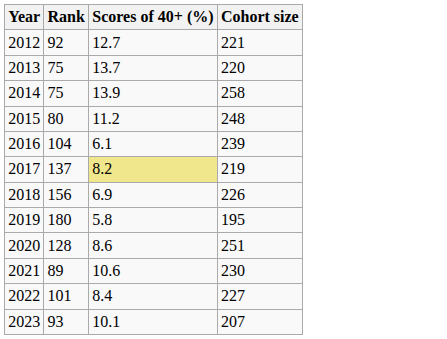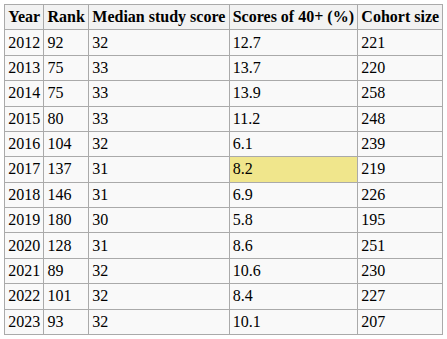 <table class="wikitable">
 <tr>
 <th>Year</th>
 <th>Rank</th>
+<th>Median study score</th>
 <th>Scores of 40+ (%)</th>
 <th>Cohort size</th>
 </tr>
 <tr>
 <td>2012</td>
 <td>92</td>
+<td>32</td>
 <td>12.7</td>
 <td>221</td>
 </tr>
 <tr>
 <td>2013</td>
 <td>75</td>
+<td>33</td>
 <td>13.7</td>
 <td>220</td>
 </tr>
 <tr>
 <td>2014</td>
 <td>75</td>
+<td>33</td>
 <td>13.9</td>
 <td>258</td>
 </tr>
 <tr>
 <td>2015</td>
 <td>80</td>
+<td>33</td>
 <td>11.2</td>
 <td>248</td>
 </tr>
 <tr>
 <td>2016</td>
 <td>104</td>
+<td>32</td>
 <td>6.1</td>
 <td>239</td>
 </tr>
 <tr>
 <td>2017</td>
 <td>137</td>
+<td>31</td>
 <td style="background: khaki;">8.2</td>
 <td>219</td>
 </tr>
 <tr>
 <td>2018</td>
-<td>156</td>
+<td>146</td>
+<td>31</td>
 <td>6.9</td>
 <td>226</td>
 </tr>
 <tr>
 <td>2019</td>
 <td>180</td>
+<td>30</td>
 <td>5.8</td>
 <td>195</td>
 </tr>
 <tr>
 <td>2020</td>
 <td>128</td>
+<td>31</td>
 <td>8.6</td>
 <td>251</td>
 </tr>
 <tr>
 <td>2021</td>
 <td>89</td>
+<td>32</td>
 <td>10.6</td>
 <td>230</td>
 </tr>
 <tr>
 <td>2022</td>
 <td>101</td>
+<td>32</td>
 <td>8.4</td>
 <td>227</td>
 </tr>
 <tr>
 <td>2023</td>
 <td>93</td>
+<td>32</td>
 <td>10.1</td>
 <td>207</td>
 </tr>
 </table>
